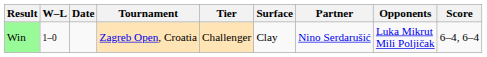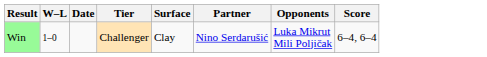 <table class="wikitable">
 <tr>
 <th>Result</th>
 <th class="unsortable">W–L</th>
 <th>Date</th>
-<th>Tournament</th>
 <th>Tier</th>
 <th>Surface</th>
 <th>Partner</th>
 <th>Opponents</th>
 <th class="unsortable">Score</th>
 </tr>
 <tr>
 <td bgcolor=98fb98>Win</td>
 <td><small>1–0</small></td>
 <td><a href='#'></a></td>
-<td style="background:moccasin;"><a href='#'>Zagreb Open</a>, Croatia</td>
 <td style="background:moccasin;">Challenger</td>
 <td>Clay</td>
 <td> <a href='#'>Nino Serdarušić</a></td>
 <td> <a href='#'>Luka Mikrut</a><br> <a href='#'>Mili Poljičak</a></td>
 <td>6–4, 6–4</td>
 </tr>
 </table>
